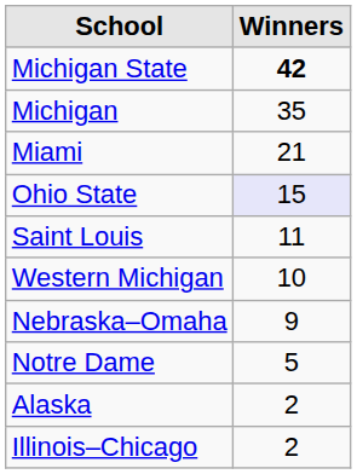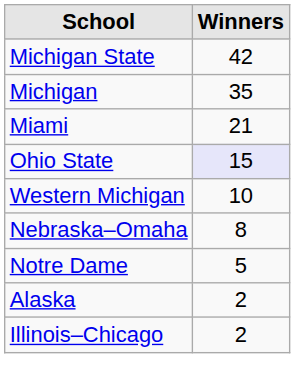 <table class="wikitable">
 <tr>
 <th style="background:#e5e5e5;">School</th>
 <th style="background:#e5e5e5;">Winners</th>
 </tr>
 <tr>
 <td><a href='#'>Michigan State</a></td>
-<td align=center><strong>42</strong></td>
+<td align=center>42</td>
 </tr>
 <tr>
 <td><a href='#'>Michigan</a></td>
 <td align=center>35</td>
 </tr>
 <tr>
 <td><a href='#'>Miami</a></td>
 <td align=center>21</td>
 </tr>
 <tr>
 <td><a href='#'>Ohio State</a></td>
 <td align=center style="background: lavender;">15</td>
 </tr>
 <tr>
-<td><a href='#'>Saint Louis</a></td>
-<td align=center>11</td>
-</tr>
-<tr>
 <td><a href='#'>Western Michigan</a></td>
 <td align=center>10</td>
 </tr>
 <tr>
 <td><a href='#'>Nebraska–Omaha</a></td>
-<td align=center>9</td>
+<td align=center>8</td>
 </tr>
 <tr>
 <td><a href='#'>Notre Dame</a></td>
 <td align=center>5</td>
 </tr>
 <tr>
 <td><a href='#'>Alaska</a></td>
 <td align=center>2</td>
 </tr>
 <tr>
 <td><a href='#'>Illinois–Chicago</a></td>
 <td align=center>2</td>
 </tr>
 </table>
